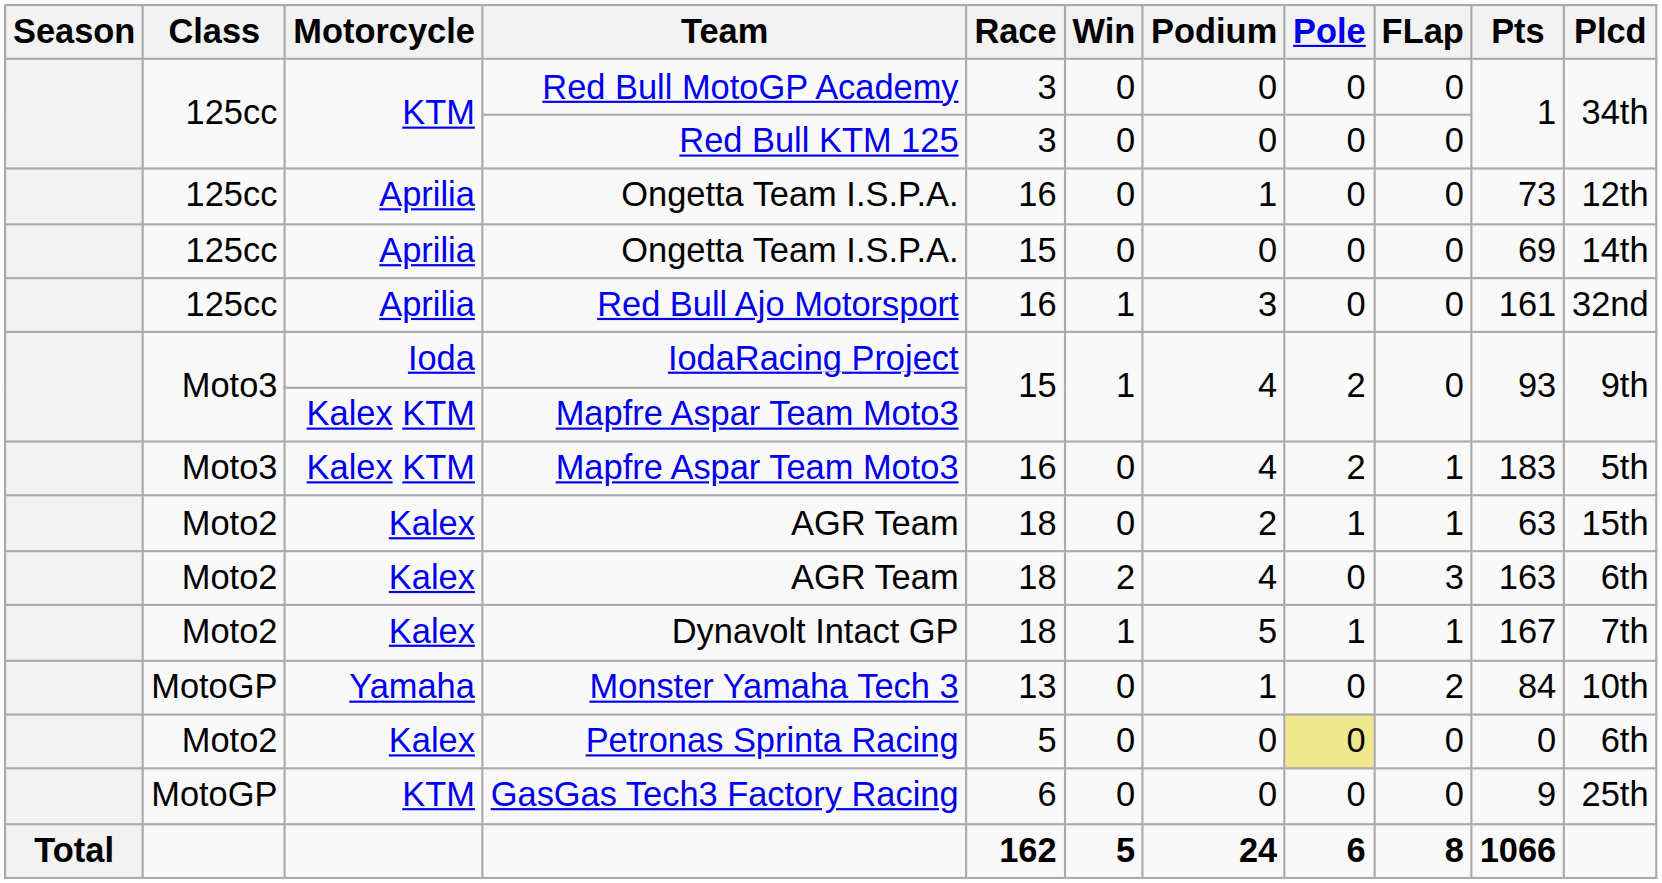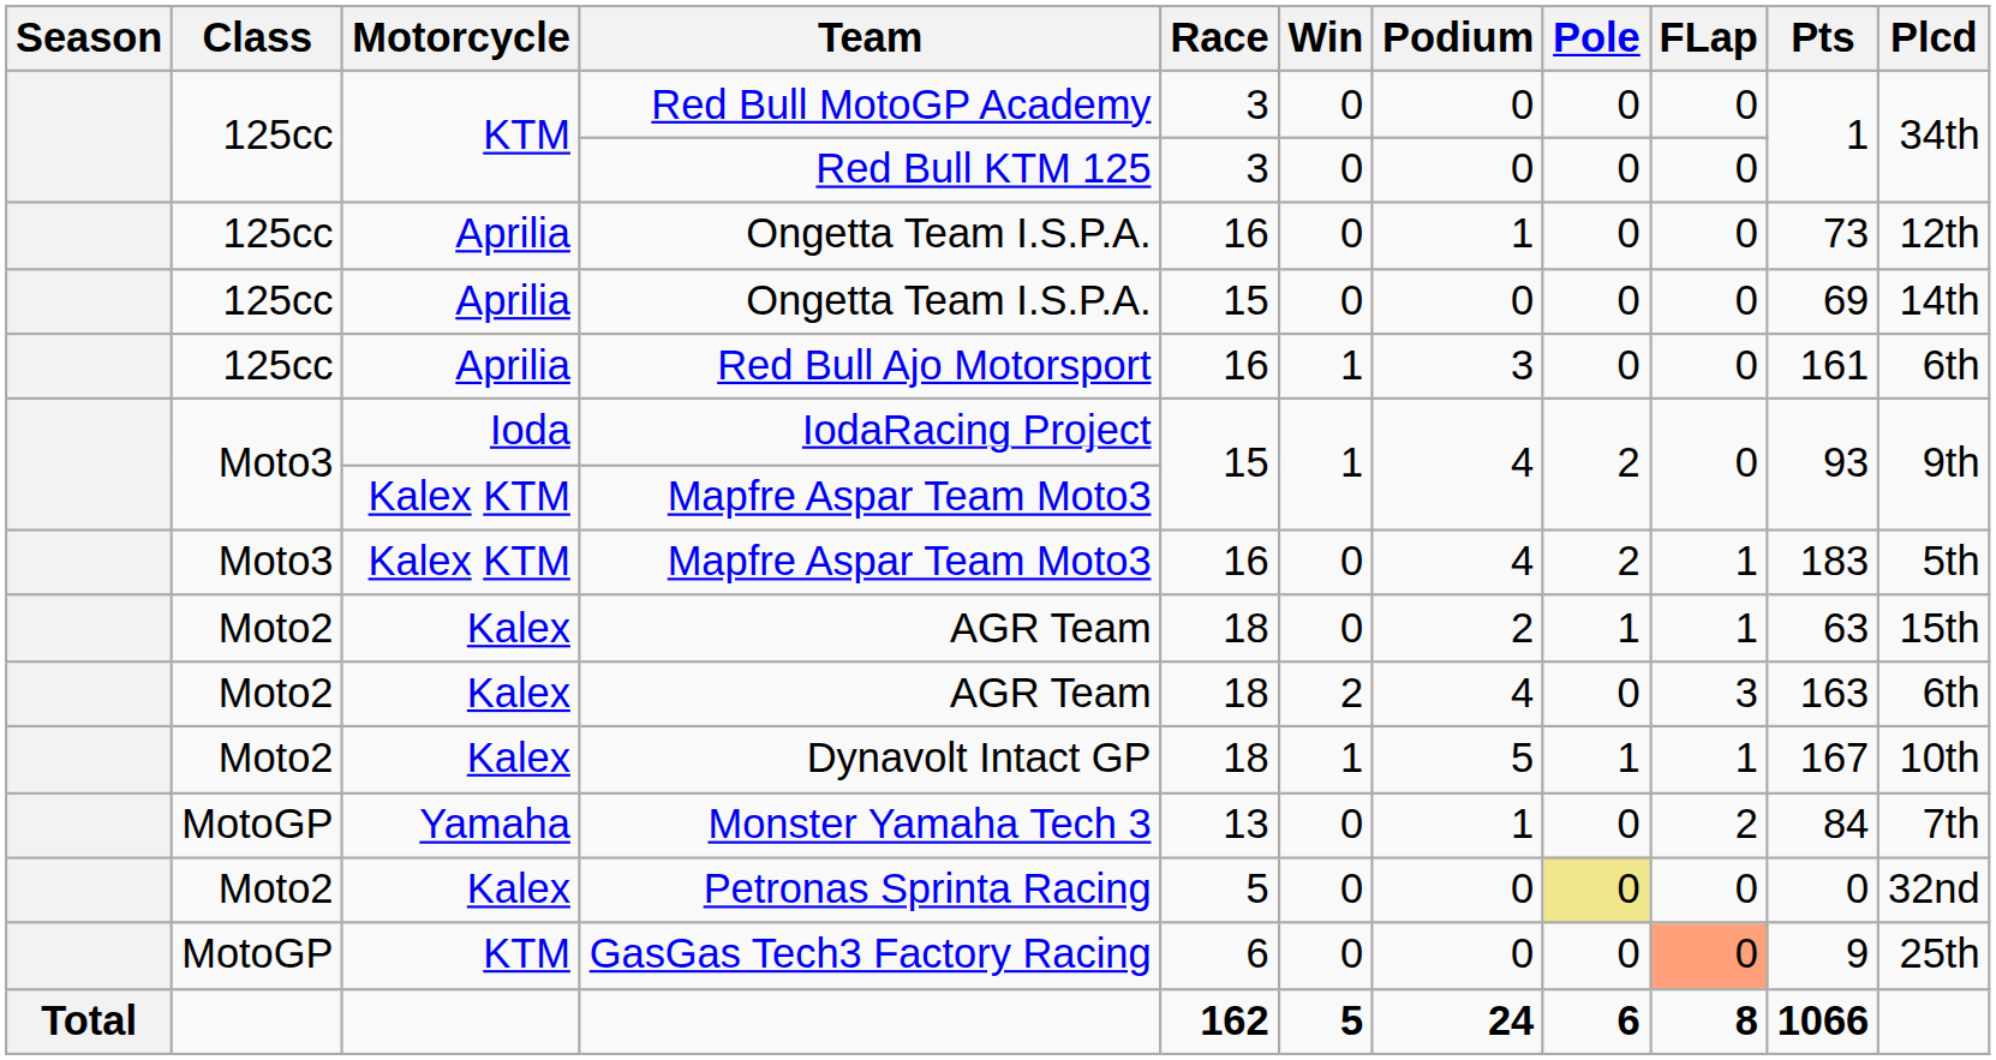 <table class="wikitable">
 <tr>
 <th>Season</th>
 <th>Class</th>
 <th>Motorcycle</th>
 <th>Team</th>
 <th>Race</th>
 <th>Win</th>
 <th>Podium</th>
 <th><a href='#'>Pole</a></th>
 <th>FLap</th>
 <th>Pts</th>
 <th>Plcd</th>
 </tr>
 <tr align="right">
 <th rowspan=2></th>
 <td rowspan=2>125cc</td>
 <td rowspan=2><a href='#'>KTM</a></td>
 <td><a href='#'>Red Bull MotoGP Academy</a></td>
 <td>3</td>
 <td>0</td>
 <td>0</td>
 <td>0</td>
 <td>0</td>
 <td rowspan=2>1</td>
 <td rowspan=2>34th</td>
 </tr>
 <tr align="right">
 <td><a href='#'>Red Bull KTM 125</a></td>
 <td>3</td>
 <td>0</td>
 <td>0</td>
 <td>0</td>
 <td>0</td>
 </tr>
 <tr align="right">
 <th></th>
 <td>125cc</td>
 <td><a href='#'>Aprilia</a></td>
 <td>Ongetta Team I.S.P.A.</td>
 <td>16</td>
 <td>0</td>
 <td>1</td>
 <td>0</td>
 <td>0</td>
 <td>73</td>
 <td>12th</td>
 </tr>
 <tr align="right">
 <th></th>
 <td>125cc</td>
 <td><a href='#'>Aprilia</a></td>
 <td>Ongetta Team I.S.P.A.</td>
 <td>15</td>
 <td>0</td>
 <td>0</td>
 <td>0</td>
 <td>0</td>
 <td>69</td>
 <td>14th</td>
 </tr>
 <tr align="right">
 <th></th>
 <td>125cc</td>
 <td><a href='#'>Aprilia</a></td>
 <td><a href='#'>Red Bull Ajo Motorsport</a></td>
 <td>16</td>
 <td>1</td>
 <td>3</td>
 <td>0</td>
 <td>0</td>
 <td>161</td>
-<td>32nd</td>
+<td>6th</td>
 </tr>
 <tr align="right">
 <th rowspan=2></th>
 <td rowspan=2>Moto3</td>
 <td><a href='#'>Ioda</a></td>
 <td><a href='#'>IodaRacing Project</a></td>
 <td rowspan=2>15</td>
 <td rowspan=2>1</td>
 <td rowspan=2>4</td>
 <td rowspan=2>2</td>
 <td rowspan=2>0</td>
 <td rowspan=2>93</td>
 <td rowspan=2>9th</td>
 </tr>
 <tr align="right">
 <td><a href='#'>Kalex</a> <a href='#'>KTM</a></td>
 <td><a href='#'>Mapfre Aspar Team Moto3</a></td>
 </tr>
 <tr align="right">
 <th></th>
 <td>Moto3</td>
 <td><a href='#'>Kalex</a> <a href='#'>KTM</a></td>
 <td><a href='#'>Mapfre Aspar Team Moto3</a></td>
 <td>16</td>
 <td>0</td>
 <td>4</td>
 <td>2</td>
 <td>1</td>
 <td>183</td>
 <td>5th</td>
 </tr>
 <tr align="right">
 <th></th>
 <td>Moto2</td>
 <td><a href='#'>Kalex</a></td>
 <td>AGR Team</td>
 <td>18</td>
 <td>0</td>
 <td>2</td>
 <td>1</td>
 <td>1</td>
 <td>63</td>
 <td>15th</td>
 </tr>
 <tr align="right">
 <th></th>
 <td>Moto2</td>
 <td><a href='#'>Kalex</a></td>
 <td>AGR Team</td>
 <td>18</td>
 <td>2</td>
 <td>4</td>
 <td>0</td>
 <td>3</td>
 <td>163</td>
 <td>6th</td>
 </tr>
 <tr align="right">
 <th></th>
 <td>Moto2</td>
 <td><a href='#'>Kalex</a></td>
 <td>Dynavolt Intact GP</td>
 <td>18</td>
 <td>1</td>
 <td>5</td>
 <td>1</td>
 <td>1</td>
 <td>167</td>
-<td>7th</td>
+<td>10th</td>
 </tr>
 <tr align="right">
 <th></th>
 <td>MotoGP</td>
 <td><a href='#'>Yamaha</a></td>
 <td><a href='#'>Monster Yamaha Tech 3</a></td>
 <td>13</td>
 <td>0</td>
 <td>1</td>
 <td>0</td>
 <td>2</td>
 <td>84</td>
-<td>10th</td>
+<td>7th</td>
 </tr>
 <tr align="right">
 <th></th>
 <td>Moto2</td>
 <td><a href='#'>Kalex</a></td>
 <td><a href='#'>Petronas Sprinta Racing</a></td>
 <td>5</td>
 <td>0</td>
 <td>0</td>
 <td style="background: khaki;">0</td>
 <td>0</td>
 <td>0</td>
-<td>6th</td>
+<td>32nd</td>
 </tr>
 <tr align="right">
 <th></th>
 <td>MotoGP</td>
 <td><a href='#'>KTM</a></td>
 <td><a href='#'>GasGas Tech3 Factory Racing</a></td>
 <td>6</td>
 <td>0</td>
 <td>0</td>
 <td>0</td>
-<td>0</td>
+<td style="background: lightsalmon;">0</td>
 <td>9</td>
 <td>25th</td>
 </tr>
 <tr align="right">
 <th>Total</th>
 <td></td>
 <td></td>
 <td></td>
 <td><strong>162</strong></td>
 <td><strong>5</strong></td>
 <td><strong>24</strong></td>
 <td><strong>6</strong></td>
 <td><strong>8</strong></td>
 <td><strong>1066</strong></td>
 <td></td>
 </tr>
 </table>
